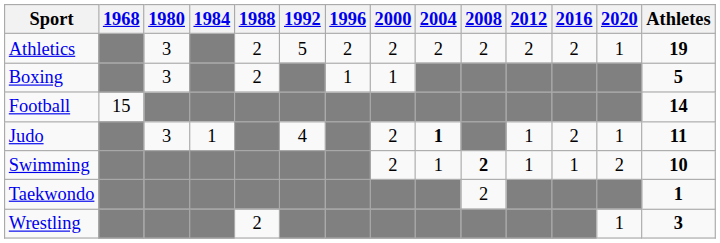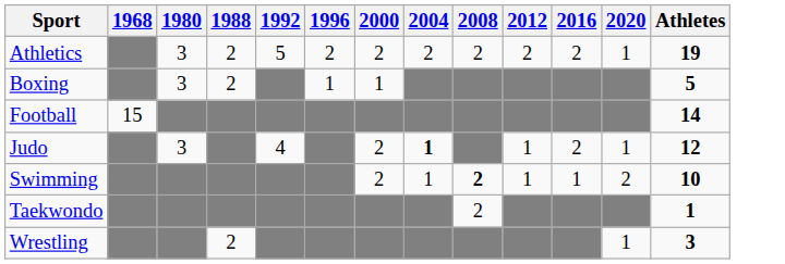 <table class="wikitable" width=50%>
 <tr>
 <th>Sport</th>
 <th><a href='#'>1968</a></th>
 <th><a href='#'>1980</a></th>
-<th><a href='#'>1984</a></th>
 <th><a href='#'>1988</a></th>
 <th><a href='#'>1992</a></th>
 <th><a href='#'>1996</a></th>
 <th><a href='#'>2000</a></th>
 <th><a href='#'>2004</a></th>
 <th><a href='#'>2008</a></th>
 <th><a href='#'>2012</a></th>
 <th><a href='#'>2016</a></th>
 <th><a href='#'>2020</a></th>
 <th>Athletes</th>
 </tr>
 <tr>
 <td><a href='#'>Athletics</a></td>
 <td bgcolor=grey></td>
 <td align=center>3</td>
-<td bgcolor=grey></td>
 <td align=center>2</td>
 <td align=center>5</td>
 <td align=center>2</td>
 <td align=center>2</td>
 <td align=center>2</td>
 <td align=center>2</td>
 <td align=center>2</td>
 <td align=center>2</td>
 <td align=center>1</td>
 <td align=center><strong>19</strong></td>
 </tr>
 <tr>
 <td><a href='#'>Boxing</a></td>
 <td bgcolor=grey></td>
 <td align=center>3</td>
-<td bgcolor=grey></td>
 <td align=center>2</td>
 <td bgcolor=grey></td>
 <td align=center>1</td>
 <td align=center>1</td>
 <td bgcolor=grey></td>
 <td bgcolor=grey></td>
 <td bgcolor=grey></td>
 <td bgcolor=grey></td>
 <td bgcolor=grey></td>
 <td align=center><strong>5</strong></td>
 </tr>
 <tr>
 <td><a href='#'>Football</a></td>
 <td align=center>15</td>
 <td bgcolor=grey></td>
 <td bgcolor=grey></td>
 <td bgcolor=grey></td>
 <td bgcolor=grey></td>
 <td bgcolor=grey></td>
 <td bgcolor=grey></td>
 <td bgcolor=grey></td>
 <td bgcolor=grey></td>
 <td bgcolor=grey></td>
 <td bgcolor=grey></td>
-<td bgcolor=grey></td>
 <td align=center><strong>14</strong></td>
 </tr>
 <tr>
 <td><a href='#'>Judo</a></td>
 <td bgcolor=grey></td>
 <td align=center>3</td>
-<td align=center>1</td>
 <td bgcolor=grey></td>
 <td align=center>4</td>
 <td bgcolor=grey></td>
 <td align=center>2</td>
 <td align=center><strong>1</strong></td>
 <td bgcolor=grey></td>
 <td align=center>1</td>
 <td align=center>2</td>
 <td align=center>1</td>
-<td align=center><strong>11</strong></td>
+<td align=center><strong>12</strong></td>
 </tr>
 <tr>
 <td><a href='#'>Swimming</a></td>
-<td bgcolor=grey></td>
 <td bgcolor=grey></td>
 <td bgcolor=grey></td>
 <td bgcolor=grey></td>
 <td bgcolor=grey></td>
 <td bgcolor=grey></td>
 <td align=center>2</td>
 <td align=center>1</td>
 <td align=center><strong>2</strong></td>
 <td align=center>1</td>
 <td align=center>1</td>
 <td align=center>2</td>
 <td align="center"><strong>10</strong></td>
 </tr>
 <tr>
 <td><a href='#'>Taekwondo</a></td>
 <td bgcolor=grey></td>
 <td bgcolor=grey></td>
 <td bgcolor=grey></td>
 <td bgcolor=grey></td>
 <td bgcolor=grey></td>
 <td bgcolor=grey></td>
 <td bgcolor=grey></td>
-<td bgcolor=grey></td>
 <td align=center>2</td>
 <td bgcolor=grey></td>
 <td bgcolor=grey></td>
 <td bgcolor=grey></td>
 <td align=center><strong>1</strong></td>
 </tr>
 <tr>
 <td><a href='#'>Wrestling</a></td>
-<td bgcolor=grey></td>
 <td bgcolor=grey></td>
 <td bgcolor=grey></td>
 <td align=center>2</td>
 <td bgcolor=grey></td>
 <td bgcolor=grey></td>
 <td bgcolor=grey></td>
 <td bgcolor=grey></td>
 <td bgcolor=grey></td>
 <td bgcolor=grey></td>
 <td bgcolor=grey></td>
 <td align=center>1</td>
 <td align=center><strong>3</strong></td>
 </tr>
 </table>
